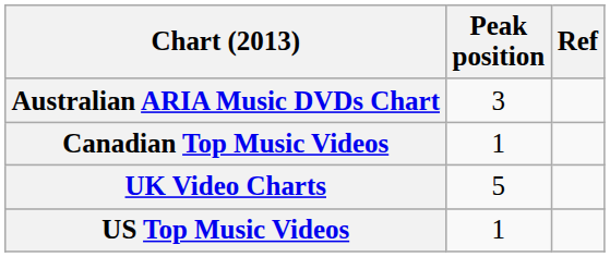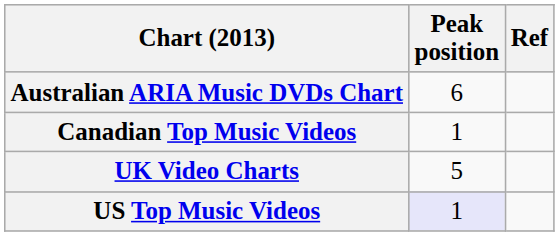 <table class="wikitable plainrowheaders">
 <tr>
 <th scope="col">Chart (2013)</th>
 <th scope="col">Peak <br>position</th>
 <th scope="col">Ref</th>
 </tr>
 <tr>
 <th scope="row">Australian <a href='#'>ARIA Music DVDs Chart</a></th>
-<td style="text-align:center;">3</td>
+<td style="text-align:center;">6</td>
 <td></td>
 </tr>
 <tr>
 <th scope="row">Canadian <a href='#'>Top Music Videos</a></th>
 <td style="text-align:center;">1</td>
 <td></td>
 </tr>
 <tr>
 <th scope="row"><a href='#'>UK Video Charts</a></th>
 <td style="text-align:center;">5</td>
 <td></td>
 </tr>
 <tr>
 <th scope="row">US <a href='#'>Top Music Videos</a></th>
-<td style="text-align:center;">1</td>
+<td style="background: lavender; text-align:center;">1</td>
 <td></td>
 </tr>
 </table>
